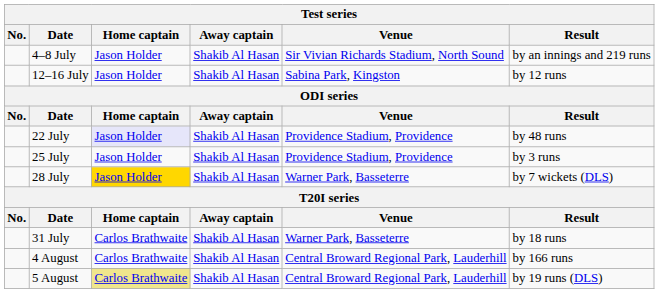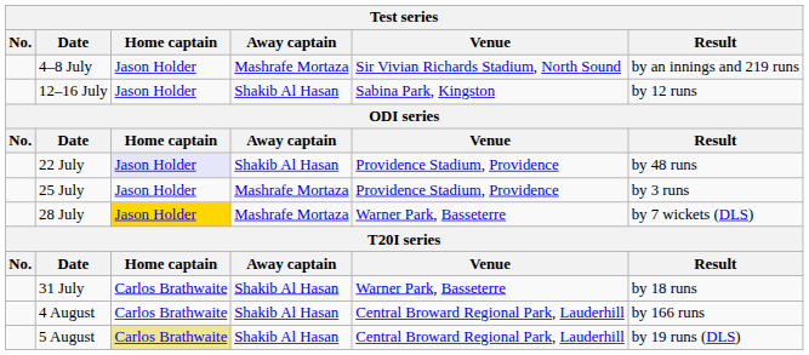 <table class="wikitable">
 <tr>
 <th colspan="9">Test series</th>
 </tr>
 <tr>
 <th>No.</th>
 <th>Date</th>
 <th>Home captain</th>
 <th>Away captain</th>
 <th>Venue</th>
 <th>Result</th>
 </tr>
 <tr>
 <td></td>
 <td>4–8 July</td>
 <td><a href='#'>Jason Holder</a></td>
-<td><a href='#'>Shakib Al Hasan</a></td>
+<td><a href='#'>Mashrafe Mortaza</a></td>
 <td><a href='#'>Sir Vivian Richards Stadium</a>, <a href='#'>North Sound</a></td>
 <td> by an innings and 219 runs</td>
 </tr>
 <tr>
 <td></td>
 <td>12–16 July</td>
 <td><a href='#'>Jason Holder</a></td>
 <td><a href='#'>Shakib Al Hasan</a></td>
 <td><a href='#'>Sabina Park</a>, <a href='#'>Kingston</a></td>
 <td> by 12 runs</td>
 </tr>
 <tr>
 <th colspan="9">ODI series</th>
 </tr>
 <tr>
 <th>No.</th>
 <th>Date</th>
 <th>Home captain</th>
 <th>Away captain</th>
 <th>Venue</th>
 <th>Result</th>
 </tr>
 <tr>
 <td></td>
 <td>22 July</td>
 <td style="background: lavender;"><a href='#'>Jason Holder</a></td>
 <td><a href='#'>Shakib Al Hasan</a></td>
 <td><a href='#'>Providence Stadium</a>, <a href='#'>Providence</a></td>
 <td> by 48 runs</td>
 </tr>
 <tr>
 <td></td>
 <td>25 July</td>
 <td><a href='#'>Jason Holder</a></td>
-<td><a href='#'>Shakib Al Hasan</a></td>
+<td><a href='#'>Mashrafe Mortaza</a></td>
 <td><a href='#'>Providence Stadium</a>, <a href='#'>Providence</a></td>
 <td> by 3 runs</td>
 </tr>
 <tr>
 <td></td>
 <td>28 July</td>
 <td style="background: gold;"><a href='#'>Jason Holder</a></td>
-<td><a href='#'>Shakib Al Hasan</a></td>
+<td><a href='#'>Mashrafe Mortaza</a></td>
 <td><a href='#'>Warner Park</a>, <a href='#'>Basseterre</a></td>
 <td> by 7 wickets (<a href='#'>DLS</a>)</td>
 </tr>
 <tr>
 <th colspan="9">T20I series</th>
 </tr>
 <tr>
 <th>No.</th>
 <th>Date</th>
 <th>Home captain</th>
 <th>Away captain</th>
 <th>Venue</th>
 <th>Result</th>
 </tr>
 <tr>
 <td></td>
 <td>31 July</td>
 <td><a href='#'>Carlos Brathwaite</a></td>
 <td><a href='#'>Shakib Al Hasan</a></td>
 <td><a href='#'>Warner Park</a>, <a href='#'>Basseterre</a></td>
 <td> by 18 runs</td>
 </tr>
 <tr>
 <td></td>
 <td>4 August</td>
 <td><a href='#'>Carlos Brathwaite</a></td>
 <td><a href='#'>Shakib Al Hasan</a></td>
 <td><a href='#'>Central Broward Regional Park</a>, <a href='#'>Lauderhill</a></td>
 <td> by 166 runs</td>
 </tr>
 <tr>
 <td></td>
 <td>5 August</td>
 <td style="background: khaki;"><a href='#'>Carlos Brathwaite</a></td>
 <td><a href='#'>Shakib Al Hasan</a></td>
 <td><a href='#'>Central Broward Regional Park</a>, <a href='#'>Lauderhill</a></td>
 <td> by 19 runs (<a href='#'>DLS</a>)</td>
 </tr>
 </table>
